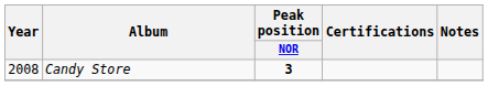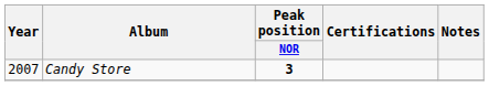 <table class="wikitable plainrowheaders" style="text-align:center;">
 <tr>
 <th scope="col" rowspan="2">Year</th>
 <th scope="col" rowspan="2" style="width:16em;">Album</th>
 <th scope="col">Peak position</th>
 <th scope="col" rowspan="2">Certifications</th>
 <th scope="col" rowspan="2">Notes</th>
 </tr>
 <tr>
 <th scope="col" style="width:3em;font-size:85%;"><a href='#'>NOR</a><br></th>
 </tr>
 <tr>
-<td>2008</td>
+<td>2007</td>
 <td style="text-align:left;"><em>Candy Store</em></td>
 <td><strong>3</strong></td>
 <td style="text-align:left;"></td>
 <td style="text-align:left;"></td>
 </tr>
 <tr>
 </tr>
 </table>
